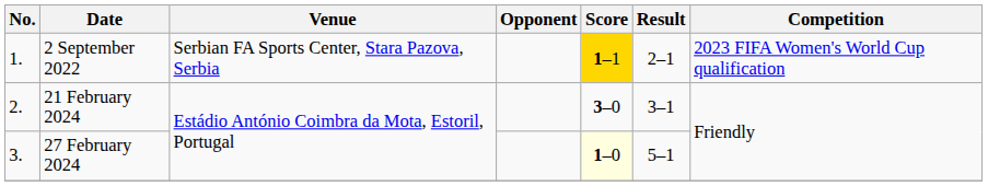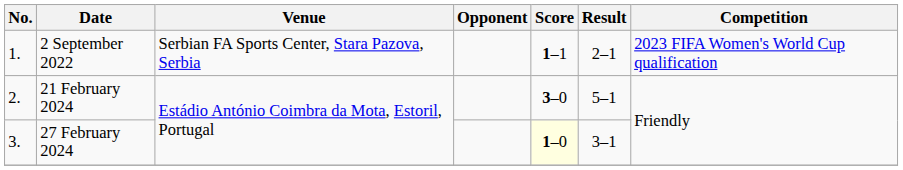 <table class="wikitable">
 <tr>
 <th>No.</th>
 <th>Date</th>
 <th>Venue</th>
 <th>Opponent</th>
 <th>Score</th>
 <th>Result</th>
 <th>Competition</th>
 </tr>
 <tr>
 <td>1.</td>
 <td>2 September 2022</td>
 <td>Serbian FA Sports Center, <a href='#'>Stara Pazova</a>, <a href='#'>Serbia</a></td>
 <td></td>
-<td align=center style="background: gold;"><strong>1</strong>–1</td>
+<td align=center><strong>1</strong>–1</td>
 <td align=center>2–1</td>
 <td><a href='#'>2023 FIFA Women's World Cup qualification</a></td>
 </tr>
 <tr>
 <td>2.</td>
 <td>21 February 2024</td>
 <td rowspan=2><a href='#'>Estádio António Coimbra da Mota</a>, <a href='#'>Estoril</a>, Portugal</td>
 <td></td>
 <td align=center><strong>3</strong>–0</td>
-<td align=center>3–1</td>
+<td align=center>5–1</td>
 <td rowspan=2>Friendly</td>
 </tr>
 <tr>
 <td>3.</td>
 <td>27 February 2024</td>
 <td></td>
 <td align=center style="background: lightyellow;"><strong>1</strong>–0</td>
-<td align=center>5–1</td>
+<td align=center>3–1</td>
 </tr>
 <tr>
 </tr>
 </table>
